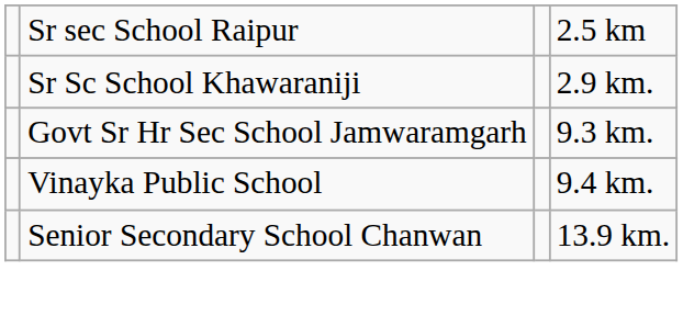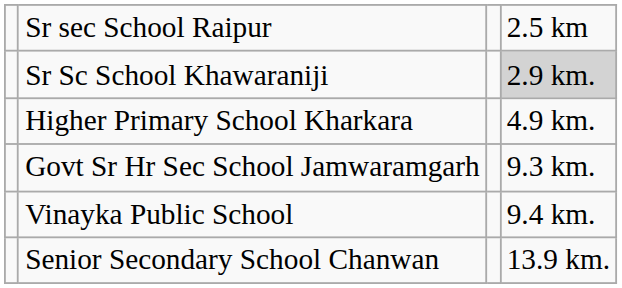 <table class="wikitable">
 <tr>
 <td></td>
 <td>Sr sec School Raipur</td>
 <td></td>
 <td>2.5 km</td>
 </tr>
 <tr>
 <td></td>
 <td>Sr Sc School Khawaraniji</td>
 <td></td>
-<td>2.9 km.</td>
+<td style="background: lightgrey;">2.9 km.</td>
+</tr>
+<tr>
+<td></td>
+<td>Higher Primary School Kharkara</td>
+<td></td>
+<td>4.9 km.</td>
 </tr>
 <tr>
 <td></td>
 <td>Govt Sr Hr Sec School Jamwaramgarh</td>
 <td></td>
 <td>9.3 km.</td>
 </tr>
 <tr>
 <td></td>
 <td>Vinayka Public School</td>
 <td></td>
 <td>9.4 km.</td>
 </tr>
 <tr>
 <td></td>
 <td>Senior Secondary School Chanwan</td>
 <td></td>
 <td>13.9 km.</td>
 </tr>
 </table>
